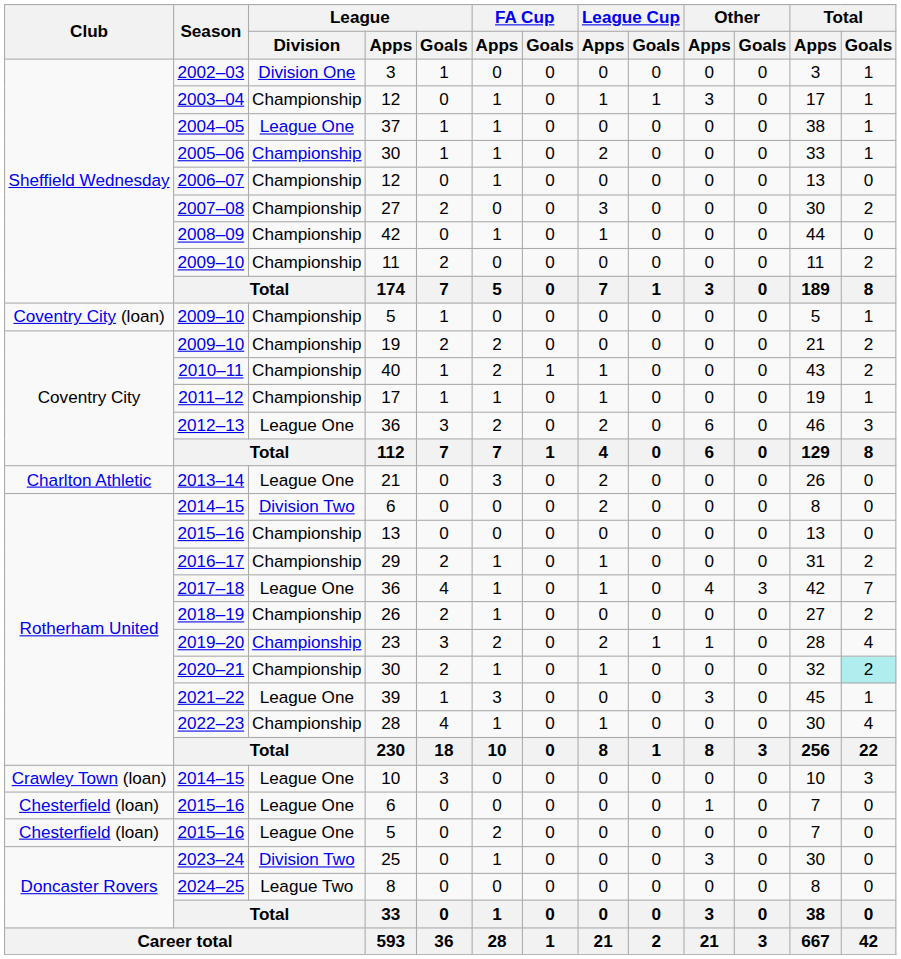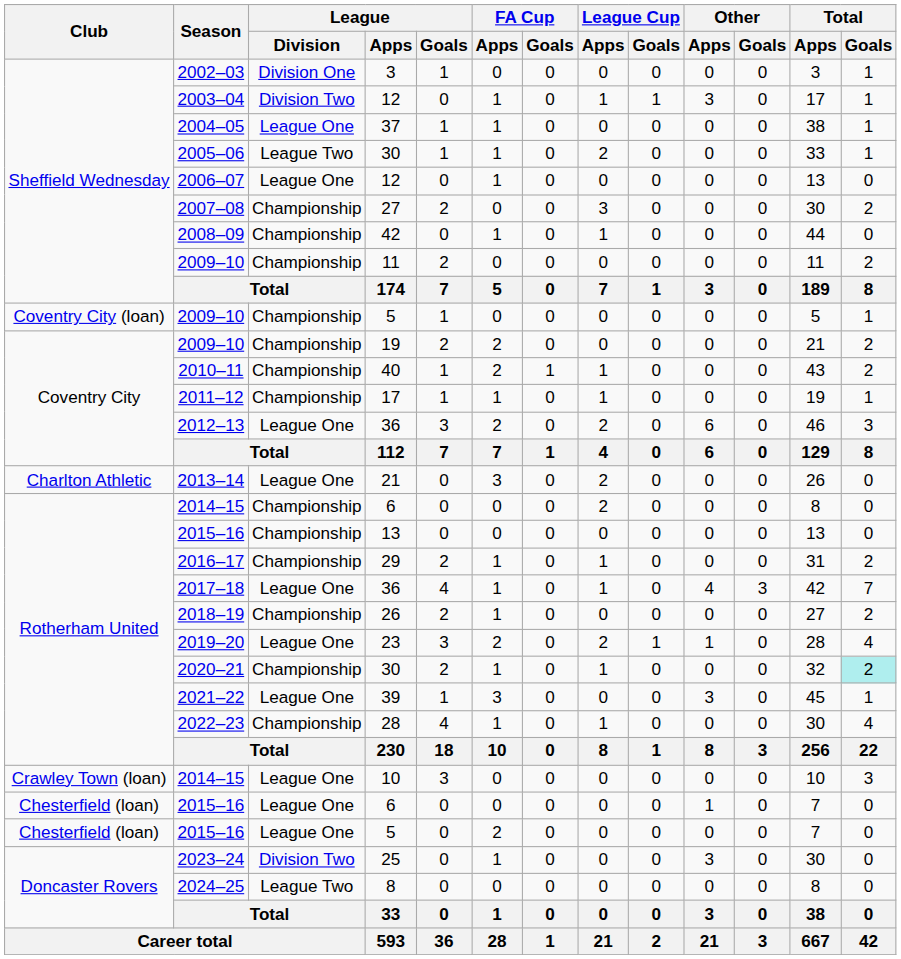 <table class="wikitable" style="text-align: center">
 <tr>
 <th rowspan="2">Club</th>
 <th rowspan="2">Season</th>
 <th colspan="3">League</th>
 <th colspan="2"><a href='#'>FA Cup</a></th>
 <th colspan="2"><a href='#'>League Cup</a></th>
 <th colspan="2">Other</th>
 <th colspan="2">Total</th>
 </tr>
 <tr>
 <th>Division</th>
 <th>Apps</th>
 <th>Goals</th>
 <th>Apps</th>
 <th>Goals</th>
 <th>Apps</th>
 <th>Goals</th>
 <th>Apps</th>
 <th>Goals</th>
 <th>Apps</th>
 <th>Goals</th>
 </tr>
 <tr>
 <td rowspan="9"><a href='#'>Sheffield Wednesday</a></td>
 <td><a href='#'>2002–03</a></td>
 <td><a href='#'>Division One</a></td>
 <td>3</td>
 <td>1</td>
 <td>0</td>
 <td>0</td>
 <td>0</td>
 <td>0</td>
 <td>0</td>
 <td>0</td>
 <td>3</td>
 <td>1</td>
 </tr>
 <tr>
 <td><a href='#'>2003–04</a></td>
-<td>Championship</td>
+<td><a href='#'>Division Two</a></td>
 <td>12</td>
 <td>0</td>
 <td>1</td>
 <td>0</td>
 <td>1</td>
 <td>1</td>
 <td>3</td>
 <td>0</td>
 <td>17</td>
 <td>1</td>
 </tr>
 <tr>
 <td><a href='#'>2004–05</a></td>
 <td><a href='#'>League One</a></td>
 <td>37</td>
 <td>1</td>
 <td>1</td>
 <td>0</td>
 <td>0</td>
 <td>0</td>
 <td>0</td>
 <td>0</td>
 <td>38</td>
 <td>1</td>
 </tr>
 <tr>
 <td><a href='#'>2005–06</a></td>
-<td><a href='#'>Championship</a></td>
+<td>League Two</td>
 <td>30</td>
 <td>1</td>
 <td>1</td>
 <td>0</td>
 <td>2</td>
 <td>0</td>
 <td>0</td>
 <td>0</td>
 <td>33</td>
 <td>1</td>
 </tr>
 <tr>
 <td><a href='#'>2006–07</a></td>
-<td>Championship</td>
+<td>League One</td>
 <td>12</td>
 <td>0</td>
 <td>1</td>
 <td>0</td>
 <td>0</td>
 <td>0</td>
 <td>0</td>
 <td>0</td>
 <td>13</td>
 <td>0</td>
 </tr>
 <tr>
 <td><a href='#'>2007–08</a></td>
 <td>Championship</td>
 <td>27</td>
 <td>2</td>
 <td>0</td>
 <td>0</td>
 <td>3</td>
 <td>0</td>
 <td>0</td>
 <td>0</td>
 <td>30</td>
 <td>2</td>
 </tr>
 <tr>
 <td><a href='#'>2008–09</a></td>
 <td>Championship</td>
 <td>42</td>
 <td>0</td>
 <td>1</td>
 <td>0</td>
 <td>1</td>
 <td>0</td>
 <td>0</td>
 <td>0</td>
 <td>44</td>
 <td>0</td>
 </tr>
 <tr>
 <td><a href='#'>2009–10</a></td>
 <td>Championship</td>
 <td>11</td>
 <td>2</td>
 <td>0</td>
 <td>0</td>
 <td>0</td>
 <td>0</td>
 <td>0</td>
 <td>0</td>
 <td>11</td>
 <td>2</td>
 </tr>
 <tr>
 <th colspan="2">Total</th>
 <th>174</th>
 <th>7</th>
 <th>5</th>
 <th>0</th>
 <th>7</th>
 <th>1</th>
 <th>3</th>
 <th>0</th>
 <th>189</th>
 <th>8</th>
 </tr>
 <tr>
 <td><a href='#'>Coventry City</a> (loan)</td>
 <td><a href='#'>2009–10</a></td>
 <td>Championship</td>
 <td>5</td>
 <td>1</td>
 <td>0</td>
 <td>0</td>
 <td>0</td>
 <td>0</td>
 <td>0</td>
 <td>0</td>
 <td>5</td>
 <td>1</td>
 </tr>
 <tr>
 <td rowspan="5">Coventry City</td>
 <td><a href='#'>2009–10</a></td>
 <td>Championship</td>
 <td>19</td>
 <td>2</td>
 <td>2</td>
 <td>0</td>
 <td>0</td>
 <td>0</td>
 <td>0</td>
 <td>0</td>
 <td>21</td>
 <td>2</td>
 </tr>
 <tr>
 <td><a href='#'>2010–11</a></td>
 <td>Championship</td>
 <td>40</td>
 <td>1</td>
 <td>2</td>
 <td>1</td>
 <td>1</td>
 <td>0</td>
 <td>0</td>
 <td>0</td>
 <td>43</td>
 <td>2</td>
 </tr>
 <tr>
 <td><a href='#'>2011–12</a></td>
 <td>Championship</td>
 <td>17</td>
 <td>1</td>
 <td>1</td>
 <td>0</td>
 <td>1</td>
 <td>0</td>
 <td>0</td>
 <td>0</td>
 <td>19</td>
 <td>1</td>
 </tr>
 <tr>
 <td><a href='#'>2012–13</a></td>
 <td>League One</td>
 <td>36</td>
 <td>3</td>
 <td>2</td>
 <td>0</td>
 <td>2</td>
 <td>0</td>
 <td>6</td>
 <td>0</td>
 <td>46</td>
 <td>3</td>
 </tr>
 <tr>
 <th colspan="2">Total</th>
 <th>112</th>
 <th>7</th>
 <th>7</th>
 <th>1</th>
 <th>4</th>
 <th>0</th>
 <th>6</th>
 <th>0</th>
 <th>129</th>
 <th>8</th>
 </tr>
 <tr>
 <td><a href='#'>Charlton Athletic</a></td>
 <td><a href='#'>2013–14</a></td>
 <td>League One</td>
 <td>21</td>
 <td>0</td>
 <td>3</td>
 <td>0</td>
 <td>2</td>
 <td>0</td>
 <td>0</td>
 <td>0</td>
 <td>26</td>
 <td>0</td>
 </tr>
 <tr>
 <td rowspan="10"><a href='#'>Rotherham United</a></td>
 <td><a href='#'>2014–15</a></td>
-<td><a href='#'>Division Two</a></td>
+<td>Championship</td>
 <td>6</td>
 <td>0</td>
 <td>0</td>
 <td>0</td>
 <td>2</td>
 <td>0</td>
 <td>0</td>
 <td>0</td>
 <td>8</td>
 <td>0</td>
 </tr>
 <tr>
 <td><a href='#'>2015–16</a></td>
 <td>Championship</td>
 <td>13</td>
 <td>0</td>
 <td>0</td>
 <td>0</td>
 <td>0</td>
 <td>0</td>
 <td>0</td>
 <td>0</td>
 <td>13</td>
 <td>0</td>
 </tr>
 <tr>
 <td><a href='#'>2016–17</a></td>
 <td>Championship</td>
 <td>29</td>
 <td>2</td>
 <td>1</td>
 <td>0</td>
 <td>1</td>
 <td>0</td>
 <td>0</td>
 <td>0</td>
 <td>31</td>
 <td>2</td>
 </tr>
 <tr>
 <td><a href='#'>2017–18</a></td>
 <td>League One</td>
 <td>36</td>
 <td>4</td>
 <td>1</td>
 <td>0</td>
 <td>1</td>
 <td>0</td>
 <td>4</td>
 <td>3</td>
 <td>42</td>
 <td>7</td>
 </tr>
 <tr>
 <td><a href='#'>2018–19</a></td>
 <td>Championship</td>
 <td>26</td>
 <td>2</td>
 <td>1</td>
 <td>0</td>
 <td>0</td>
 <td>0</td>
 <td>0</td>
 <td>0</td>
 <td>27</td>
 <td>2</td>
 </tr>
 <tr>
 <td><a href='#'>2019–20</a></td>
-<td><a href='#'>Championship</a></td>
+<td>League One</td>
 <td>23</td>
 <td>3</td>
 <td>2</td>
 <td>0</td>
 <td>2</td>
 <td>1</td>
 <td>1</td>
 <td>0</td>
 <td>28</td>
 <td>4</td>
 </tr>
 <tr>
 <td><a href='#'>2020–21</a></td>
 <td>Championship</td>
 <td>30</td>
 <td>2</td>
 <td>1</td>
 <td>0</td>
 <td>1</td>
 <td>0</td>
 <td>0</td>
 <td>0</td>
 <td>32</td>
 <td style="background: paleturquoise;">2</td>
 </tr>
 <tr>
 <td><a href='#'>2021–22</a></td>
 <td>League One</td>
 <td>39</td>
 <td>1</td>
 <td>3</td>
 <td>0</td>
 <td>0</td>
 <td>0</td>
 <td>3</td>
 <td>0</td>
 <td>45</td>
 <td>1</td>
 </tr>
 <tr>
 <td><a href='#'>2022–23</a></td>
 <td>Championship</td>
 <td>28</td>
 <td>4</td>
 <td>1</td>
 <td>0</td>
 <td>1</td>
 <td>0</td>
 <td>0</td>
 <td>0</td>
 <td>30</td>
 <td>4</td>
 </tr>
 <tr>
 <th colspan="2">Total</th>
 <th>230</th>
 <th>18</th>
 <th>10</th>
 <th>0</th>
 <th>8</th>
 <th>1</th>
 <th>8</th>
 <th>3</th>
 <th>256</th>
 <th>22</th>
 </tr>
 <tr>
 <td><a href='#'>Crawley Town</a> (loan)</td>
 <td><a href='#'>2014–15</a></td>
 <td>League One</td>
 <td>10</td>
 <td>3</td>
 <td>0</td>
 <td>0</td>
 <td>0</td>
 <td>0</td>
 <td>0</td>
 <td>0</td>
 <td>10</td>
 <td>3</td>
 </tr>
 <tr>
 <td><a href='#'>Chesterfield</a> (loan)</td>
 <td><a href='#'>2015–16</a></td>
 <td>League One</td>
 <td>6</td>
 <td>0</td>
 <td>0</td>
 <td>0</td>
 <td>0</td>
 <td>0</td>
 <td>1</td>
 <td>0</td>
 <td>7</td>
 <td>0</td>
 </tr>
 <tr>
 <td><a href='#'>Chesterfield</a> (loan)</td>
 <td><a href='#'>2015–16</a></td>
 <td>League One</td>
 <td>5</td>
 <td>0</td>
 <td>2</td>
 <td>0</td>
 <td>0</td>
 <td>0</td>
 <td>0</td>
 <td>0</td>
 <td>7</td>
 <td>0</td>
 </tr>
 <tr>
 <td rowspan="3"><a href='#'>Doncaster Rovers</a></td>
 <td><a href='#'>2023–24</a></td>
 <td><a href='#'>Division Two</a></td>
 <td>25</td>
 <td>0</td>
 <td>1</td>
 <td>0</td>
 <td>0</td>
 <td>0</td>
 <td>3</td>
 <td>0</td>
 <td>30</td>
 <td>0</td>
 </tr>
 <tr>
 <td><a href='#'>2024–25</a></td>
 <td>League Two</td>
 <td>8</td>
 <td>0</td>
 <td>0</td>
 <td>0</td>
 <td>0</td>
 <td>0</td>
 <td>0</td>
 <td>0</td>
 <td>8</td>
 <td>0</td>
 </tr>
 <tr>
 <th colspan="2">Total</th>
 <th>33</th>
 <th>0</th>
 <th>1</th>
 <th>0</th>
 <th>0</th>
 <th>0</th>
 <th>3</th>
 <th>0</th>
 <th>38</th>
 <th>0</th>
 </tr>
 <tr>
 <th colspan="3">Career total</th>
 <th>593</th>
 <th>36</th>
 <th>28</th>
 <th>1</th>
 <th>21</th>
 <th>2</th>
 <th>21</th>
 <th>3</th>
 <th>667</th>
 <th>42</th>
 </tr>
 </table>
